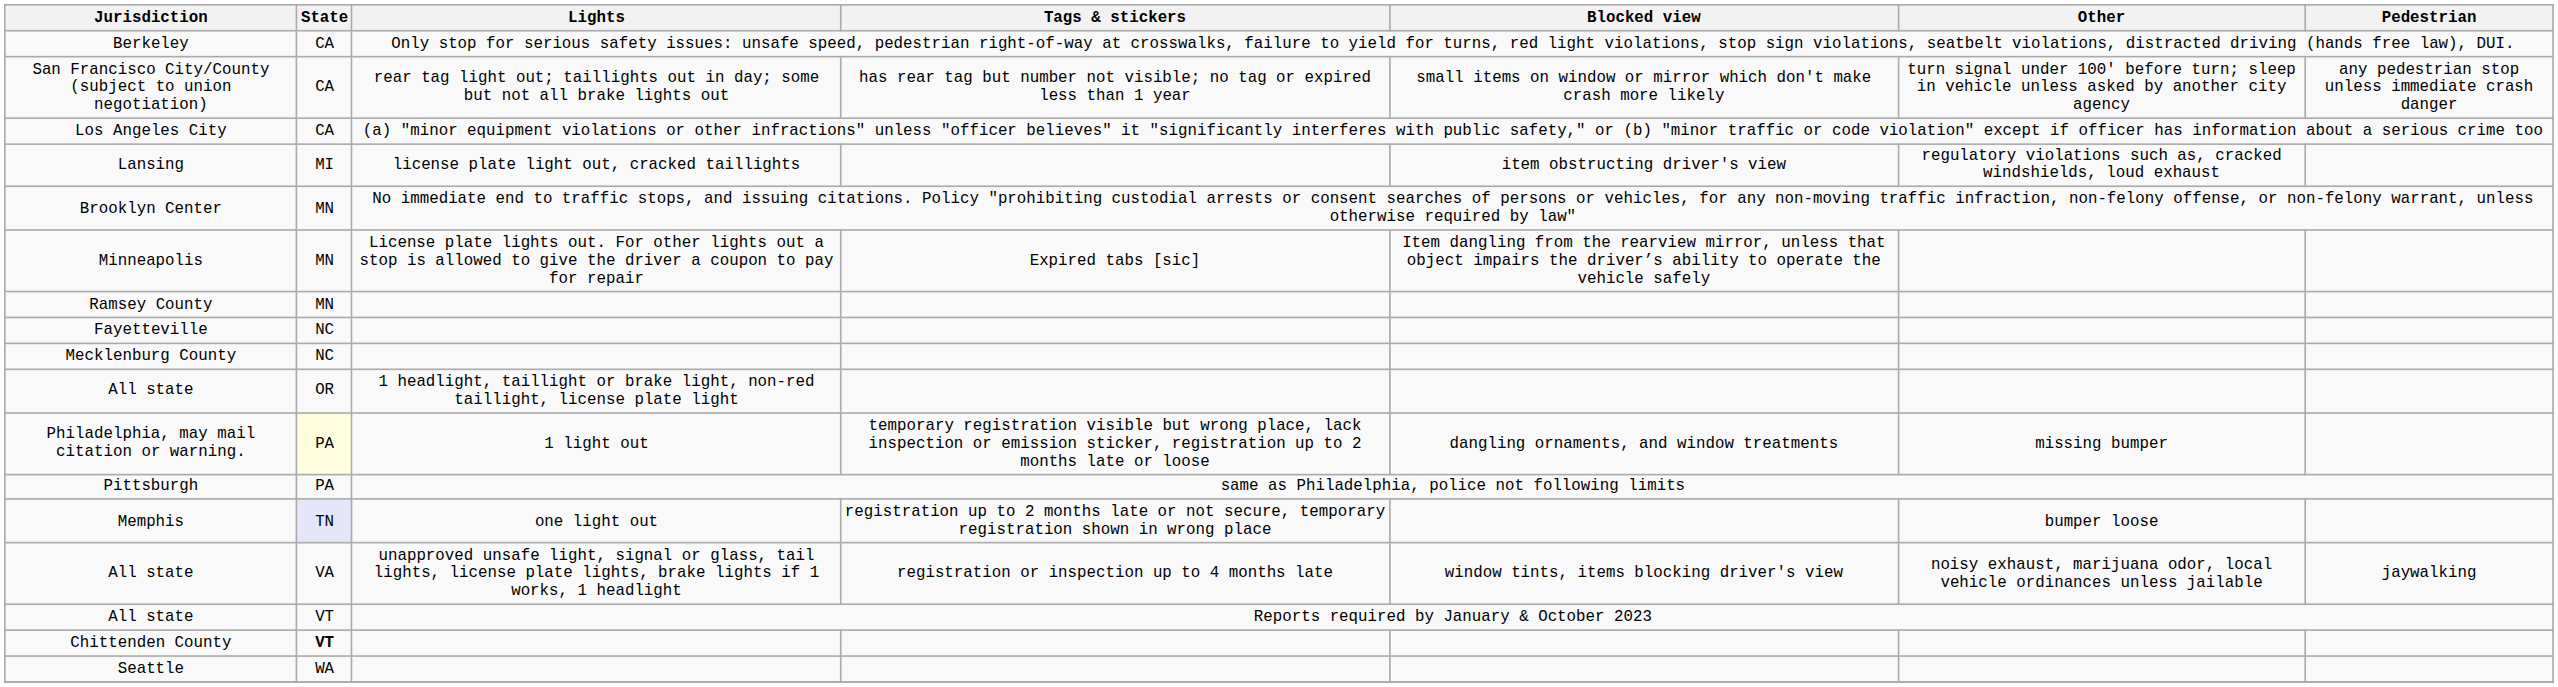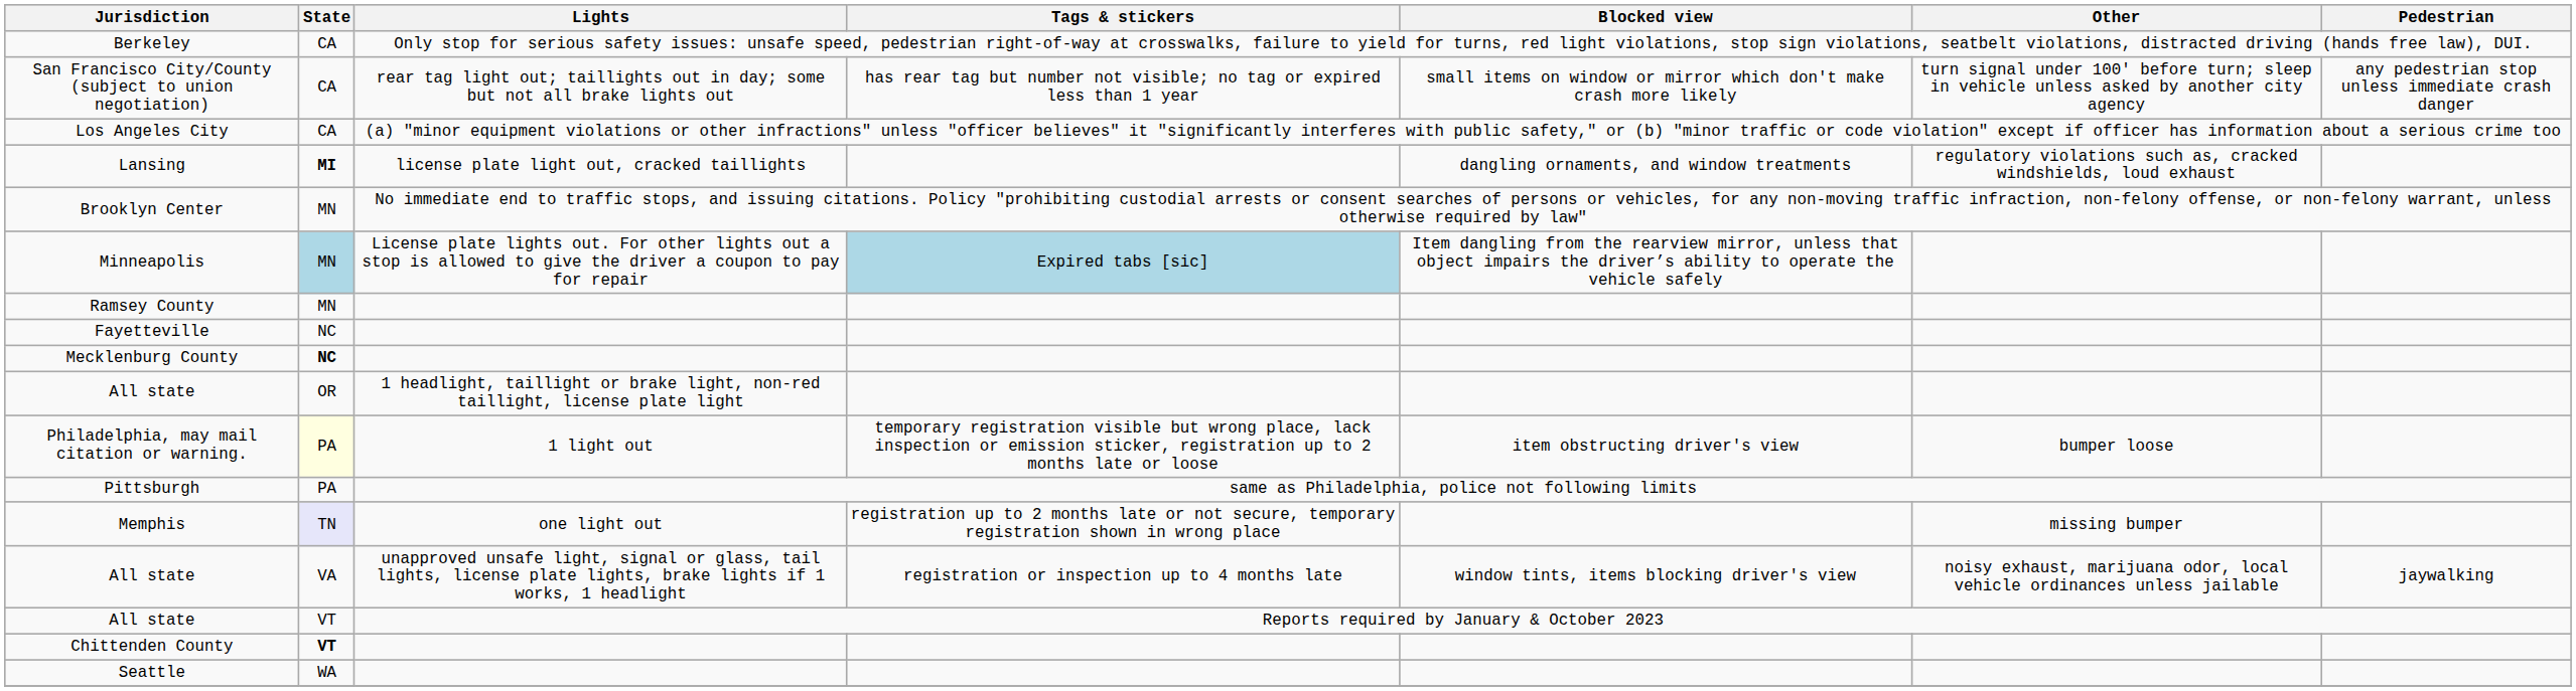 <table class="wikitable sortable" style="font-size: 75%; text-align: center; width: auto;">
 <tr>
 <th>Jurisdiction</th>
 <th>State</th>
 <th>Lights</th>
 <th>Tags & stickers</th>
 <th>Blocked view</th>
 <th>Other</th>
 <th>Pedestrian</th>
 </tr>
 <tr>
 <td>Berkeley</td>
 <td>CA</td>
 <td colspan=5>Only stop for serious safety issues: unsafe speed, pedestrian right-of-way at crosswalks, failure to yield for turns, red light violations, stop sign violations, seatbelt violations, distracted driving (hands free law), DUI.</td>
 </tr>
 <tr>
 <td>San Francisco City/County (subject to union negotiation)</td>
 <td>CA</td>
 <td>rear tag light out; taillights out in day; some but not all brake lights out</td>
 <td>has rear tag but number not visible; no tag or expired less than 1 year</td>
 <td>small items on window or mirror which don't make crash more likely</td>
 <td>turn signal under 100' before turn; sleep in vehicle unless asked by another city agency</td>
 <td>any pedestrian stop unless immediate crash danger</td>
 </tr>
 <tr>
 <td>Los Angeles City</td>
 <td>CA</td>
 <td colspan=5>(a) "minor equipment violations or other infractions" unless "officer believes" it "significantly interferes with public safety," or (b) "minor traffic or code violation" except if officer has information about a serious crime too</td>
 </tr>
 <tr>
 <td>Lansing</td>
-<td>MI</td>
+<td><strong>MI</strong></td>
 <td>license plate light out, cracked taillights</td>
 <td></td>
-<td>item obstructing driver's view</td>
+<td>dangling ornaments, and window treatments</td>
 <td>regulatory violations such as, cracked windshields, loud exhaust</td>
 <td></td>
 </tr>
 <tr>
 <td>Brooklyn Center</td>
 <td>MN</td>
 <td colspan=5>No immediate end to traffic stops, and issuing citations. Policy "prohibiting custodial arrests or consent searches of persons or vehicles, for any non-moving traffic infraction, non-felony offense, or non-felony warrant, unless otherwise required by law"</td>
 </tr>
 <tr>
 <td>Minneapolis</td>
-<td>MN</td>
+<td style="background: lightblue;">MN</td>
 <td>License plate lights out. For other lights out a stop is allowed to give the driver a coupon to pay for repair</td>
-<td>Expired tabs [sic]</td>
+<td style="background: lightblue;">Expired tabs [sic]</td>
 <td>Item dangling from the rearview mirror, unless that object impairs the driver’s ability to operate the vehicle safely</td>
 <td></td>
 <td></td>
 </tr>
 <tr>
 <td>Ramsey County</td>
 <td>MN</td>
 <td></td>
 <td></td>
 <td></td>
 <td></td>
 <td></td>
 </tr>
 <tr>
 <td>Fayetteville</td>
 <td>NC</td>
 <td></td>
 <td></td>
 <td></td>
 <td></td>
 <td></td>
 </tr>
 <tr>
 <td>Mecklenburg County</td>
-<td>NC</td>
+<td><strong>NC</strong></td>
 <td></td>
 <td></td>
 <td></td>
 <td></td>
 <td></td>
 </tr>
 <tr>
 <td>All state</td>
 <td>OR</td>
 <td>1 headlight, taillight or brake light, non-red taillight, license plate light</td>
 <td></td>
 <td></td>
 <td></td>
 <td></td>
 </tr>
 <tr>
 <td>Philadelphia, may mail citation or warning.</td>
 <td style="background: lightyellow;">PA</td>
 <td>1 light out</td>
 <td>temporary registration visible but wrong place, lack inspection or emission sticker, registration up to 2 months late or loose</td>
-<td>dangling ornaments, and window treatments</td>
-<td>missing bumper</td>
+<td>item obstructing driver's view</td>
+<td>bumper loose</td>
 <td></td>
 </tr>
 <tr>
 <td>Pittsburgh</td>
 <td>PA</td>
 <td colspan=5>same as Philadelphia, police not following limits</td>
 </tr>
 <tr>
 <td>Memphis</td>
 <td style="background: lavender;">TN</td>
 <td>one light out</td>
 <td>registration up to 2 months late or not secure, temporary registration shown in wrong place</td>
 <td></td>
-<td>bumper loose</td>
+<td>missing bumper</td>
 <td></td>
 </tr>
 <tr>
 <td>All state</td>
 <td>VA</td>
 <td>unapproved unsafe light, signal or glass, tail lights, license plate lights, brake lights if 1 works, 1 headlight</td>
 <td>registration or inspection up to 4 months late</td>
 <td>window tints, items blocking driver's view</td>
 <td>noisy exhaust, marijuana odor, local vehicle ordinances unless jailable</td>
 <td>jaywalking</td>
 </tr>
 <tr>
 <td>All state</td>
 <td>VT</td>
 <td colspan=5>Reports required by January & October 2023</td>
 </tr>
 <tr>
 <td>Chittenden County</td>
 <td><strong>VT</strong></td>
 <td></td>
 <td></td>
 <td></td>
 <td></td>
 <td></td>
 </tr>
 <tr>
 <td>Seattle</td>
 <td>WA</td>
 <td></td>
 <td></td>
 <td></td>
 <td></td>
 <td></td>
 </tr>
 <tr>
 </tr>
 </table>
